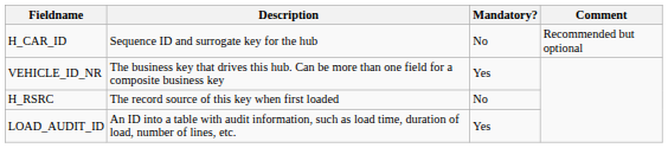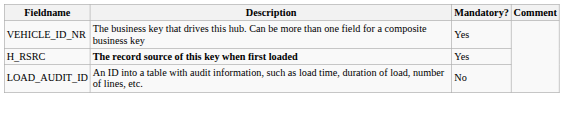 <table class="wikitable">
 <tr>
 <th>Fieldname</th>
 <th>Description</th>
 <th>Mandatory?</th>
 <th>Comment</th>
 </tr>
 <tr>
-<td>H_CAR_ID</td>
-<td>Sequence ID and surrogate key for the hub</td>
-<td>No</td>
-<td>Recommended but optional</td>
-</tr>
-<tr>
 <td>VEHICLE_ID_NR</td>
 <td>The business key that drives this hub. Can be more than one field for a composite business key</td>
 <td>Yes</td>
 </tr>
 <tr>
 <td>H_RSRC</td>
-<td>The record source of this key when first loaded</td>
-<td>No</td>
+<td><strong>The record source of this key when first loaded</strong></td>
+<td>Yes</td>
 </tr>
 <tr>
 <td>LOAD_AUDIT_ID</td>
 <td>An ID into a table with audit information, such as load time, duration of load, number of lines, etc.</td>
-<td>Yes</td>
+<td>No</td>
 </tr>
 </table>
